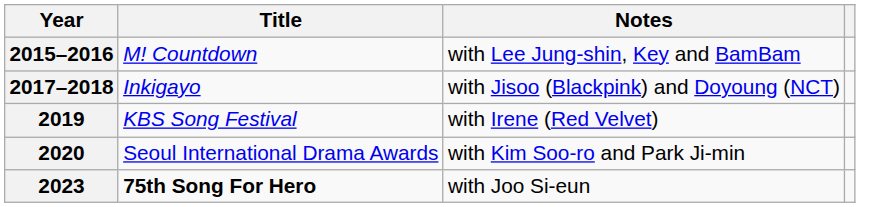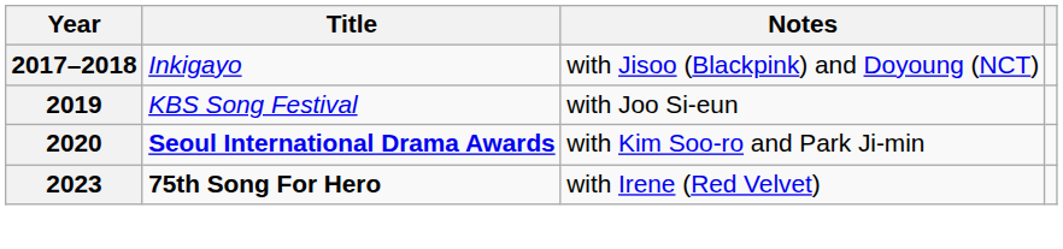 <table class="wikitable plainrowheaders sortable">
 <tr>
 <th scope="col">Year</th>
 <th scope="col">Title</th>
 <th scope="col">Notes</th>
 <th scope="col" class="unsortable"></th>
-</tr>
-<tr>
-<th scope="row">2015–2016</th>
-<td><em><a href='#'>M! Countdown</a></em></td>
-<td>with <a href='#'>Lee Jung-shin</a>, <a href='#'>Key</a> and <a href='#'>BamBam</a></td>
-<td></td>
 </tr>
 <tr>
 <th scope="row">2017–2018</th>
 <td><em><a href='#'>Inkigayo</a></em></td>
 <td>with <a href='#'>Jisoo</a> (<a href='#'>Blackpink</a>) and <a href='#'>Doyoung</a> (<a href='#'>NCT</a>)</td>
 <td></td>
 </tr>
 <tr>
 <th scope="row">2019</th>
 <td><em><a href='#'>KBS Song Festival</a></em></td>
-<td>with <a href='#'>Irene</a> (<a href='#'>Red Velvet</a>)</td>
+<td>with Joo Si-eun</td>
 <td></td>
 </tr>
 <tr>
 <th scope="row">2020</th>
-<td><a href='#'>Seoul International Drama Awards</a></td>
+<td><strong><a href='#'>Seoul International Drama Awards</a></strong></td>
 <td>with <a href='#'>Kim Soo-ro</a> and Park Ji-min</td>
 <td></td>
 </tr>
 <tr>
 <th scope="row">2023</th>
 <td><strong>75th Song For Hero </strong></td>
-<td>with Joo Si-eun</td>
+<td>with <a href='#'>Irene</a> (<a href='#'>Red Velvet</a>)</td>
 <td></td>
 </tr>
 </table>
